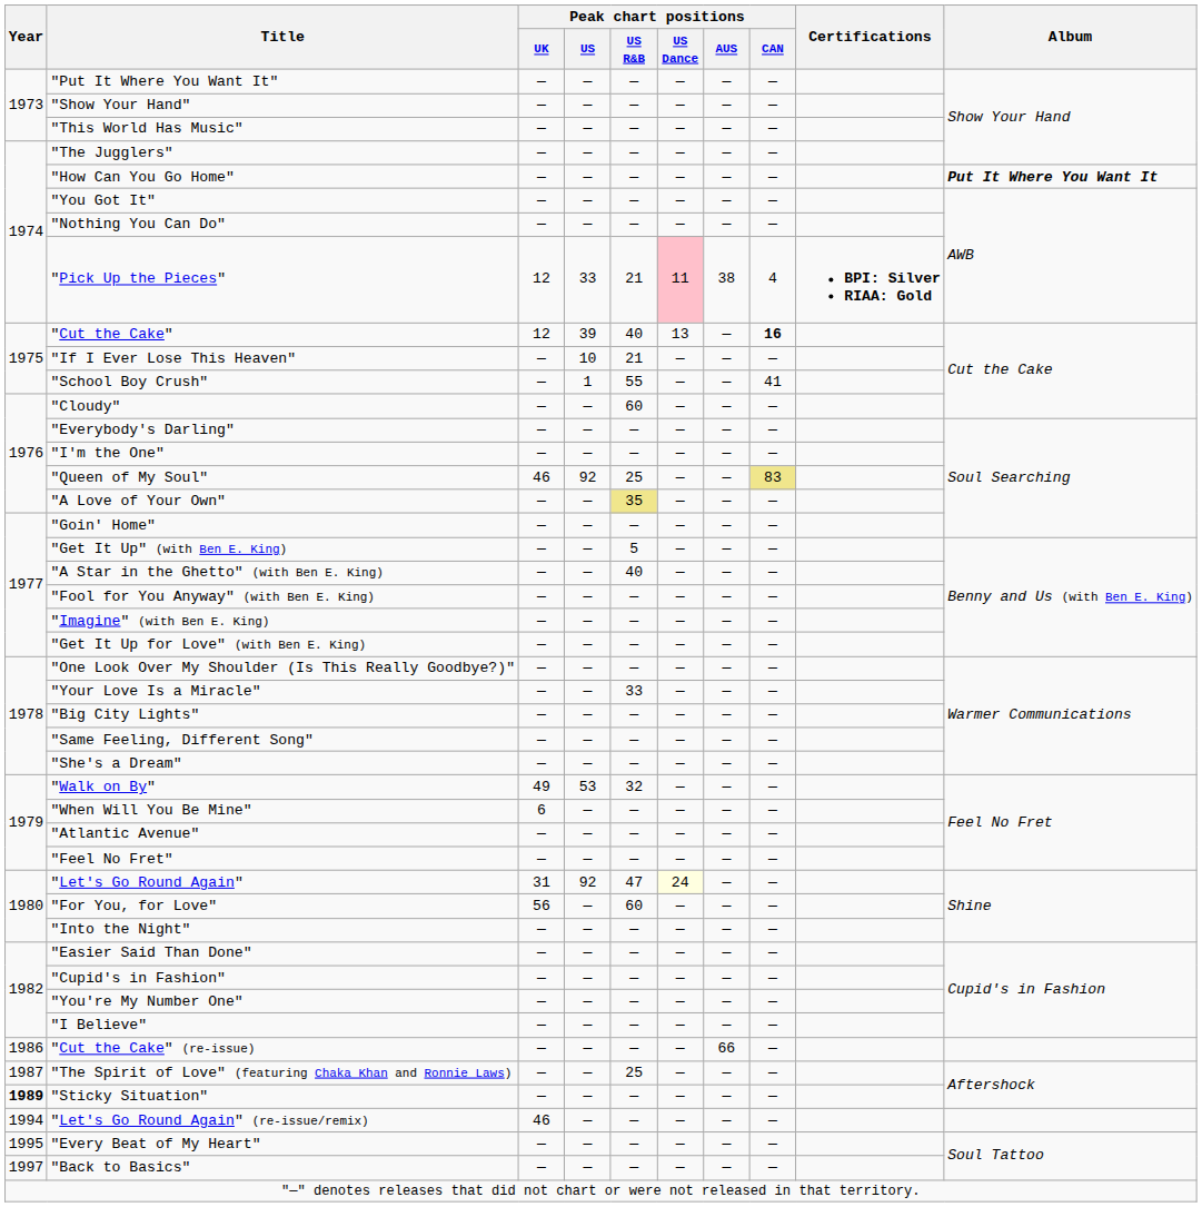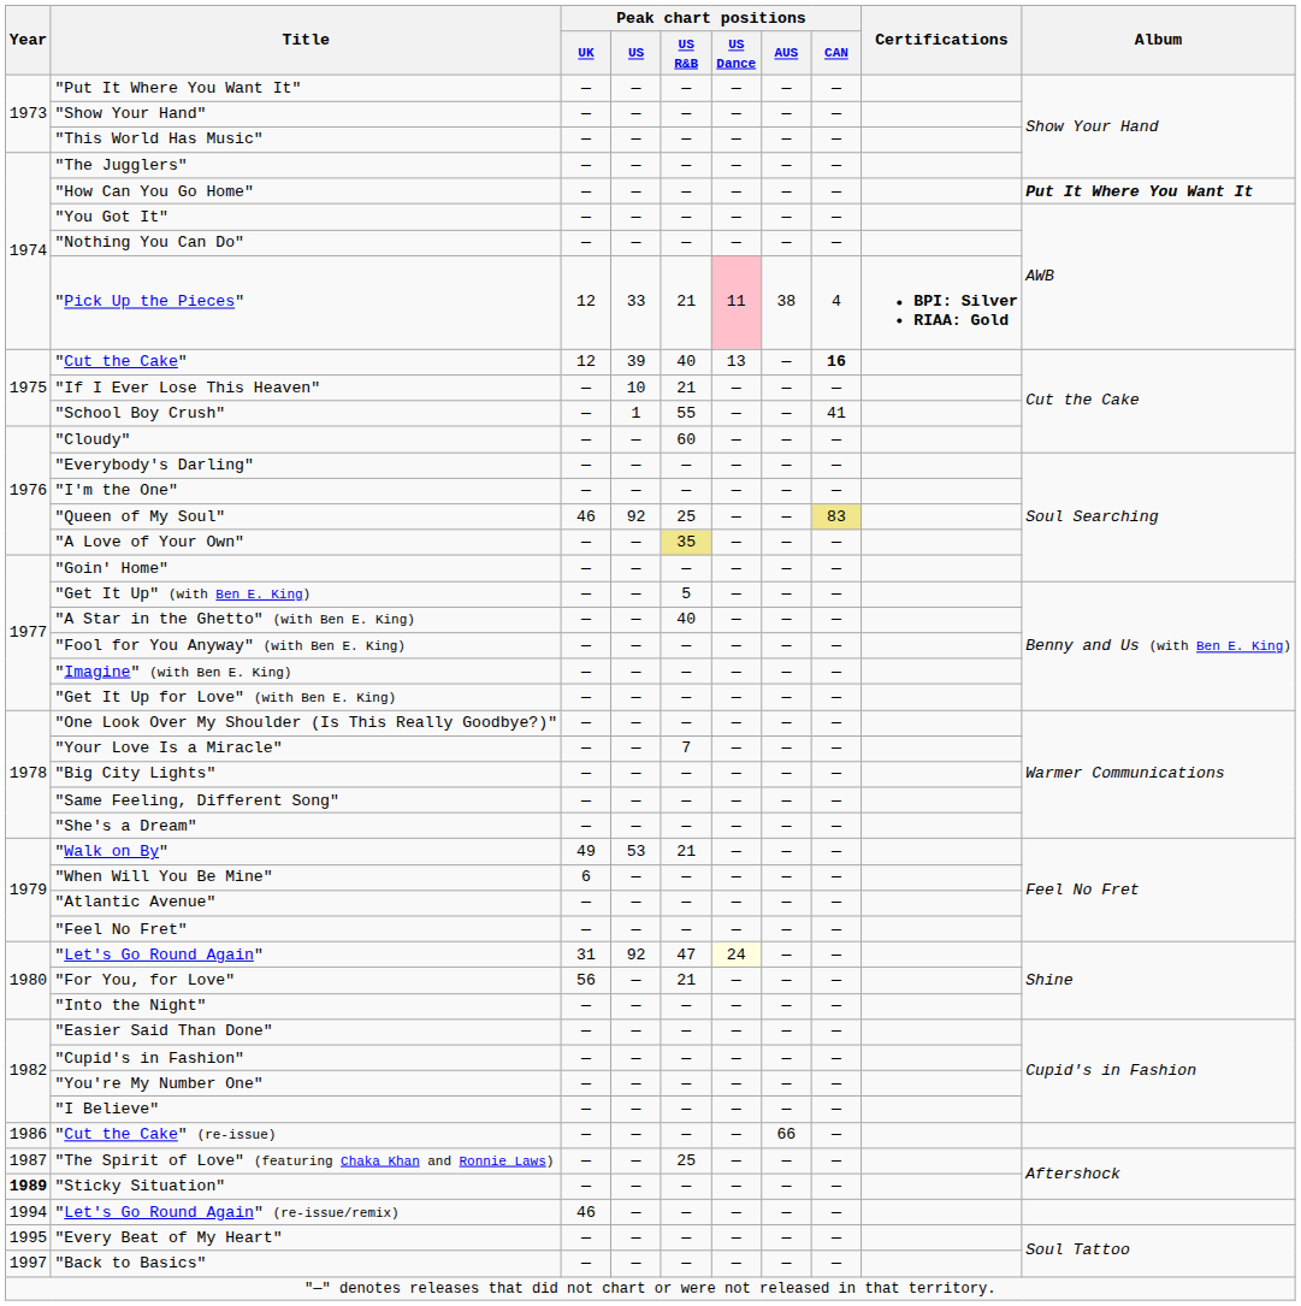 <table class="wikitable">
 <tr>
 <th rowspan="2">Year</th>
 <th rowspan="2">Title</th>
 <th colspan="6">Peak chart positions</th>
 <th rowspan="2">Certifications</th>
 <th rowspan="2">Album</th>
 </tr>
 <tr>
 <th style="text-align:center; width:35px;"><small><a href='#'>UK</a></small><br></th>
 <th style="text-align:center; width:35px;"><small><a href='#'>US</a></small><br></th>
 <th style="text-align:center; width:35px;"><small><a href='#'>US R&B</a></small><br></th>
 <th style="text-align:center; width:35px;"><small><a href='#'>US Dance</a></small><br></th>
 <th style="text-align:center; width:35px;"><small><a href='#'>AUS</a></small><br></th>
 <th style="text-align:center; width:35px;"><small><a href='#'>CAN</a></small><br></th>
 </tr>
 <tr>
 <td rowspan="3">1973</td>
 <td>"Put It Where You Want It"</td>
 <td style="text-align:center;">—</td>
 <td style="text-align:center;">—</td>
 <td style="text-align:center;">—</td>
 <td style="text-align:center;">—</td>
 <td style="text-align:center;">—</td>
 <td style="text-align:center;">—</td>
 <td></td>
 <td style="text-align:left;" rowspan="4"><em>Show Your Hand</em></td>
 </tr>
 <tr>
 <td>"Show Your Hand"</td>
 <td style="text-align:center;">—</td>
 <td style="text-align:center;">—</td>
 <td style="text-align:center;">—</td>
 <td style="text-align:center;">—</td>
 <td style="text-align:center;">—</td>
 <td style="text-align:center;">—</td>
 <td></td>
 </tr>
 <tr>
 <td>"This World Has Music"</td>
 <td style="text-align:center;">—</td>
 <td style="text-align:center;">—</td>
 <td style="text-align:center;">—</td>
 <td style="text-align:center;">—</td>
 <td style="text-align:center;">—</td>
 <td style="text-align:center;">—</td>
 <td></td>
 </tr>
 <tr>
 <td rowspan="5">1974</td>
 <td>"The Jugglers"</td>
 <td style="text-align:center;">—</td>
 <td style="text-align:center;">—</td>
 <td style="text-align:center;">—</td>
 <td style="text-align:center;">—</td>
 <td style="text-align:center;">—</td>
 <td style="text-align:center;">—</td>
 <td></td>
 </tr>
 <tr>
 <td>"How Can You Go Home"</td>
 <td style="text-align:center;">—</td>
 <td style="text-align:center;">—</td>
 <td style="text-align:center;">—</td>
 <td style="text-align:center;">—</td>
 <td style="text-align:center;">—</td>
 <td style="text-align:center;">—</td>
 <td></td>
 <td style="text-align:left;"><strong><em>Put It Where You Want It</em></strong></td>
 </tr>
 <tr>
 <td>"You Got It"</td>
 <td style="text-align:center;">—</td>
 <td style="text-align:center;">—</td>
 <td style="text-align:center;">—</td>
 <td style="text-align:center;">—</td>
 <td style="text-align:center;">—</td>
 <td style="text-align:center;">—</td>
 <td></td>
 <td style="text-align:left;" rowspan="3"><em>AWB</em></td>
 </tr>
 <tr>
 <td>"Nothing You Can Do"</td>
 <td style="text-align:center;">—</td>
 <td style="text-align:center;">—</td>
 <td style="text-align:center;">—</td>
 <td style="text-align:center;">—</td>
 <td style="text-align:center;">—</td>
 <td style="text-align:center;">—</td>
 <td></td>
 </tr>
 <tr>
 <td>"<a href='#'>Pick Up the Pieces</a>"</td>
 <td style="text-align:center;">12</td>
 <td style="text-align:center;">33</td>
 <td style="text-align:center;">21</td>
 <td style="background: pink; text-align:center;">11</td>
 <td style="text-align:center;">38</td>
 <td style="text-align:center;">4</td>
 <td><strong><br><ul><li>BPI: Silver</li><li>RIAA: Gold</li></ul></strong></td>
 </tr>
 <tr>
 <td rowspan="3">1975</td>
 <td>"<a href='#'>Cut the Cake</a>"</td>
 <td style="text-align:center;">12</td>
 <td style="text-align:center;">39</td>
 <td style="text-align:center;">40</td>
 <td style="text-align:center;">13</td>
 <td style="text-align:center;">—</td>
 <td style="text-align:center;"><strong>16</strong></td>
 <td></td>
 <td style="text-align:left;" rowspan="4"><em>Cut the Cake</em></td>
 </tr>
 <tr>
 <td>"If I Ever Lose This Heaven"</td>
 <td style="text-align:center;">—</td>
 <td style="text-align:center;">10</td>
 <td style="text-align:center;">21</td>
 <td style="text-align:center;">—</td>
 <td style="text-align:center;">—</td>
 <td style="text-align:center;">—</td>
 <td></td>
 </tr>
 <tr>
 <td>"School Boy Crush"</td>
 <td style="text-align:center;">—</td>
 <td style="text-align:center;">1</td>
 <td style="text-align:center;">55</td>
 <td style="text-align:center;">—</td>
 <td style="text-align:center;">—</td>
 <td style="text-align:center;">41<br></td>
 <td></td>
 </tr>
 <tr>
 <td rowspan="5">1976</td>
 <td>"Cloudy"</td>
 <td style="text-align:center;">—</td>
 <td style="text-align:center;">—</td>
 <td style="text-align:center;">60</td>
 <td style="text-align:center;">—</td>
 <td style="text-align:center;">—</td>
 <td style="text-align:center;">—</td>
 <td></td>
 </tr>
 <tr>
 <td>"Everybody's Darling"</td>
 <td style="text-align:center;">—</td>
 <td style="text-align:center;">—</td>
 <td style="text-align:center;">—</td>
 <td style="text-align:center;">—</td>
 <td style="text-align:center;">—</td>
 <td style="text-align:center;">—</td>
 <td></td>
 <td style="text-align:left;" rowspan="5"><em>Soul Searching</em></td>
 </tr>
 <tr>
 <td>"I'm the One"</td>
 <td style="text-align:center;">—</td>
 <td style="text-align:center;">—</td>
 <td style="text-align:center;">—</td>
 <td style="text-align:center;">—</td>
 <td style="text-align:center;">—</td>
 <td style="text-align:center;">—</td>
 <td></td>
 </tr>
 <tr>
 <td>"Queen of My Soul"</td>
 <td style="text-align:center;">46</td>
 <td style="text-align:center;">92</td>
 <td style="text-align:center;">25</td>
 <td style="text-align:center;">—</td>
 <td style="text-align:center;">—</td>
 <td style="background: khaki; text-align:center;">83<br></td>
 <td></td>
 </tr>
 <tr>
 <td>"A Love of Your Own"</td>
 <td style="text-align:center;">—</td>
 <td style="text-align:center;">—</td>
 <td style="background: khaki; text-align:center;">35</td>
 <td style="text-align:center;">—</td>
 <td style="text-align:center;">—</td>
 <td style="text-align:center;">—</td>
 <td></td>
 </tr>
 <tr>
 <td rowspan="6">1977</td>
 <td>"Goin' Home"</td>
 <td style="text-align:center;">—</td>
 <td style="text-align:center;">—</td>
 <td style="text-align:center;">—</td>
 <td style="text-align:center;">—</td>
 <td style="text-align:center;">—</td>
 <td style="text-align:center;">—</td>
 <td></td>
 </tr>
 <tr>
 <td>"Get It Up" <small>(with <a href='#'>Ben E. King</a>)</small></td>
 <td style="text-align:center;">—</td>
 <td style="text-align:center;">—</td>
 <td style="text-align:center;">5</td>
 <td style="text-align:center;">—</td>
 <td style="text-align:center;">—</td>
 <td style="text-align:center;">—</td>
 <td></td>
 <td style="text-align:left;" rowspan="5"><em>Benny and Us</em> <small>(with <a href='#'>Ben E. King</a>)</small></td>
 </tr>
 <tr>
 <td>"A Star in the Ghetto" <small>(with Ben E. King)</small></td>
 <td style="text-align:center;">—</td>
 <td style="text-align:center;">—</td>
 <td style="text-align:center;">40</td>
 <td style="text-align:center;">—</td>
 <td style="text-align:center;">—</td>
 <td style="text-align:center;">—</td>
 <td></td>
 </tr>
 <tr>
 <td>"Fool for You Anyway" <small>(with Ben E. King)</small></td>
 <td style="text-align:center;">—</td>
 <td style="text-align:center;">—</td>
 <td style="text-align:center;">—</td>
 <td style="text-align:center;">—</td>
 <td style="text-align:center;">—</td>
 <td style="text-align:center;">—</td>
 <td></td>
 </tr>
 <tr>
 <td>"<a href='#'>Imagine</a>" <small>(with Ben E. King)</small></td>
 <td style="text-align:center;">—</td>
 <td style="text-align:center;">—</td>
 <td style="text-align:center;">—</td>
 <td style="text-align:center;">—</td>
 <td style="text-align:center;">—</td>
 <td style="text-align:center;">—</td>
 <td></td>
 </tr>
 <tr>
 <td>"Get It Up for Love" <small>(with Ben E. King)</small></td>
 <td style="text-align:center;">—</td>
 <td style="text-align:center;">—</td>
 <td style="text-align:center;">—</td>
 <td style="text-align:center;">—</td>
 <td style="text-align:center;">—</td>
 <td style="text-align:center;">—</td>
 <td></td>
 </tr>
 <tr>
 <td rowspan="5">1978</td>
 <td>"One Look Over My Shoulder (Is This Really Goodbye?)"</td>
 <td style="text-align:center;">—</td>
 <td style="text-align:center;">—</td>
 <td style="text-align:center;">—</td>
 <td style="text-align:center;">—</td>
 <td style="text-align:center;">—</td>
 <td style="text-align:center;">—</td>
 <td></td>
 <td style="text-align:left;" rowspan="5"><em>Warmer Communications</em></td>
 </tr>
 <tr>
 <td>"Your Love Is a Miracle"</td>
 <td style="text-align:center;">—</td>
 <td style="text-align:center;">—</td>
-<td style="text-align:center;">33</td>
+<td style="text-align:center;">7</td>
 <td style="text-align:center;">—</td>
 <td style="text-align:center;">—</td>
 <td style="text-align:center;">—</td>
 <td></td>
 </tr>
 <tr>
 <td>"Big City Lights"</td>
 <td style="text-align:center;">—</td>
 <td style="text-align:center;">—</td>
 <td style="text-align:center;">—</td>
 <td style="text-align:center;">—</td>
 <td style="text-align:center;">—</td>
 <td style="text-align:center;">—</td>
 <td></td>
 </tr>
 <tr>
 <td>"Same Feeling, Different Song"</td>
 <td style="text-align:center;">—</td>
 <td style="text-align:center;">—</td>
 <td style="text-align:center;">—</td>
 <td style="text-align:center;">—</td>
 <td style="text-align:center;">—</td>
 <td style="text-align:center;">—</td>
 <td></td>
 </tr>
 <tr>
 <td>"She's a Dream"</td>
 <td style="text-align:center;">—</td>
 <td style="text-align:center;">—</td>
 <td style="text-align:center;">—</td>
 <td style="text-align:center;">—</td>
 <td style="text-align:center;">—</td>
 <td style="text-align:center;">—</td>
 <td></td>
 </tr>
 <tr>
 <td rowspan="4">1979</td>
 <td>"<a href='#'>Walk on By</a>"</td>
 <td style="text-align:center;">49</td>
 <td style="text-align:center;">53</td>
-<td style="text-align:center;">32</td>
+<td style="text-align:center;">21</td>
 <td style="text-align:center;">—</td>
 <td style="text-align:center;">—</td>
 <td style="text-align:center;">—</td>
 <td></td>
 <td style="text-align:left;" rowspan="4"><em>Feel No Fret</em></td>
 </tr>
 <tr>
 <td>"When Will You Be Mine"</td>
 <td style="text-align:center;">6</td>
 <td style="text-align:center;">—</td>
 <td style="text-align:center;">—</td>
 <td style="text-align:center;">—</td>
 <td style="text-align:center;">—</td>
 <td style="text-align:center;">—</td>
 <td></td>
 </tr>
 <tr>
 <td>"Atlantic Avenue"</td>
 <td style="text-align:center;">—</td>
 <td style="text-align:center;">—</td>
 <td style="text-align:center;">—</td>
 <td style="text-align:center;">—</td>
 <td style="text-align:center;">—</td>
 <td style="text-align:center;">—</td>
 <td></td>
 </tr>
 <tr>
 <td>"Feel No Fret"</td>
 <td style="text-align:center;">—</td>
 <td style="text-align:center;">—</td>
 <td style="text-align:center;">—</td>
 <td style="text-align:center;">—</td>
 <td style="text-align:center;">—</td>
 <td style="text-align:center;">—</td>
 <td></td>
 </tr>
 <tr>
 <td rowspan="3">1980</td>
 <td>"<a href='#'>Let's Go Round Again</a>"</td>
 <td style="text-align:center;">31</td>
 <td style="text-align:center;">92</td>
 <td style="text-align:center;">47</td>
 <td style="background: lightyellow; text-align:center;">24</td>
 <td style="text-align:center;">—</td>
 <td style="text-align:center;">—</td>
 <td></td>
 <td style="text-align:left;" rowspan="3"><em>Shine</em></td>
 </tr>
 <tr>
 <td>"For You, for Love"</td>
 <td style="text-align:center;">56</td>
 <td style="text-align:center;">—</td>
-<td style="text-align:center;">60</td>
+<td style="text-align:center;">21</td>
 <td style="text-align:center;">—</td>
 <td style="text-align:center;">—</td>
 <td style="text-align:center;">—</td>
 <td></td>
 </tr>
 <tr>
 <td>"Into the Night"</td>
 <td style="text-align:center;">—</td>
 <td style="text-align:center;">—</td>
 <td style="text-align:center;">—</td>
 <td style="text-align:center;">—</td>
 <td style="text-align:center;">—</td>
 <td style="text-align:center;">—</td>
 <td></td>
 </tr>
 <tr>
 <td rowspan="4">1982</td>
 <td>"Easier Said Than Done"</td>
 <td style="text-align:center;">—</td>
 <td style="text-align:center;">—</td>
 <td style="text-align:center;">—</td>
 <td style="text-align:center;">—</td>
 <td style="text-align:center;">—</td>
 <td style="text-align:center;">—</td>
 <td></td>
 <td style="text-align:left;" rowspan="4"><em>Cupid's in Fashion</em></td>
 </tr>
 <tr>
 <td>"Cupid's in Fashion"</td>
 <td style="text-align:center;">—</td>
 <td style="text-align:center;">—</td>
 <td style="text-align:center;">—</td>
 <td style="text-align:center;">—</td>
 <td style="text-align:center;">—</td>
 <td style="text-align:center;">—</td>
 <td></td>
 </tr>
 <tr>
 <td>"You're My Number One"</td>
 <td style="text-align:center;">—</td>
 <td style="text-align:center;">—</td>
 <td style="text-align:center;">—</td>
 <td style="text-align:center;">—</td>
 <td style="text-align:center;">—</td>
 <td style="text-align:center;">—</td>
 <td></td>
 </tr>
 <tr>
 <td>"I Believe"</td>
 <td style="text-align:center;">—</td>
 <td style="text-align:center;">—</td>
 <td style="text-align:center;">—</td>
 <td style="text-align:center;">—</td>
 <td style="text-align:center;">—</td>
 <td style="text-align:center;">—</td>
 <td></td>
 </tr>
 <tr>
 <td>1986</td>
 <td>"<a href='#'>Cut the Cake</a>" <small>(re-issue)</small></td>
 <td style="text-align:center;">—</td>
 <td style="text-align:center;">—</td>
 <td style="text-align:center;">—</td>
 <td style="text-align:center;">—</td>
 <td style="text-align:center;">66</td>
 <td style="text-align:center;">—</td>
 <td></td>
 <td></td>
 </tr>
 <tr>
 <td>1987</td>
 <td>"The Spirit of Love" <small>(featuring <a href='#'>Chaka Khan</a> and <a href='#'>Ronnie Laws</a>)</small></td>
 <td style="text-align:center;">—</td>
 <td style="text-align:center;">—</td>
 <td style="text-align:center;">25</td>
 <td style="text-align:center;">—</td>
 <td style="text-align:center;">—</td>
 <td style="text-align:center;">—</td>
 <td></td>
 <td style="text-align:left;" rowspan="2"><em>Aftershock</em></td>
 </tr>
 <tr>
 <td><strong>1989</strong></td>
 <td>"Sticky Situation"</td>
 <td style="text-align:center;">—</td>
 <td style="text-align:center;">—</td>
 <td style="text-align:center;">—</td>
 <td style="text-align:center;">—</td>
 <td style="text-align:center;">—</td>
 <td style="text-align:center;">—</td>
 <td></td>
 </tr>
 <tr>
 <td>1994</td>
 <td>"<a href='#'>Let's Go Round Again</a>" <small>(re-issue/remix)</small></td>
 <td style="text-align:center;">46</td>
 <td style="text-align:center;">—</td>
 <td style="text-align:center;">—</td>
 <td style="text-align:center;">—</td>
 <td style="text-align:center;">—</td>
 <td style="text-align:center;">—</td>
 <td></td>
 <td></td>
 </tr>
 <tr>
 <td>1995</td>
 <td>"Every Beat of My Heart"</td>
 <td style="text-align:center;">—</td>
 <td style="text-align:center;">—</td>
 <td style="text-align:center;">—</td>
 <td style="text-align:center;">—</td>
 <td style="text-align:center;">—</td>
 <td style="text-align:center;">—</td>
 <td></td>
 <td style="text-align:left;" rowspan="2"><em>Soul Tattoo</em></td>
 </tr>
 <tr>
 <td>1997</td>
 <td>"Back to Basics"</td>
 <td style="text-align:center;">—</td>
 <td style="text-align:center;">—</td>
 <td style="text-align:center;">—</td>
 <td style="text-align:center;">—</td>
 <td style="text-align:center;">—</td>
 <td style="text-align:center;">—</td>
 <td></td>
 </tr>
 <tr>
 <td colspan="10" style="text-align:center; font-size:9pt;">"—" denotes releases that did not chart or were not released in that territory.</td>
 </tr>
 </table>
